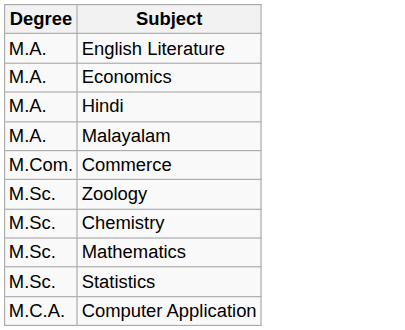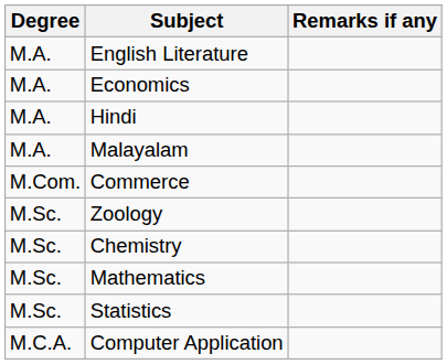 <table class="wikitable sortable">
 <tr>
 <th>Degree</th>
 <th>Subject</th>
+<th>Remarks if any</th>
 </tr>
 <tr>
 <td>M.A.</td>
 <td>English Literature</td>
+<td></td>
 </tr>
 <tr>
 <td>M.A.</td>
 <td>Economics</td>
+<td></td>
 </tr>
 <tr>
 <td>M.A.</td>
 <td>Hindi</td>
+<td></td>
 </tr>
 <tr>
 <td>M.A.</td>
 <td>Malayalam</td>
+<td></td>
 </tr>
 <tr>
 <td>M.Com.</td>
 <td>Commerce</td>
+<td></td>
 </tr>
 <tr>
 <td>M.Sc.</td>
 <td>Zoology</td>
+<td></td>
 </tr>
 <tr>
 <td>M.Sc.</td>
 <td>Chemistry</td>
+<td></td>
 </tr>
 <tr>
 <td>M.Sc.</td>
 <td>Mathematics</td>
+<td></td>
 </tr>
 <tr>
 <td>M.Sc.</td>
 <td>Statistics</td>
+<td></td>
 </tr>
 <tr>
 <td>M.C.A.</td>
 <td>Computer Application</td>
+<td></td>
 </tr>
 </table>
